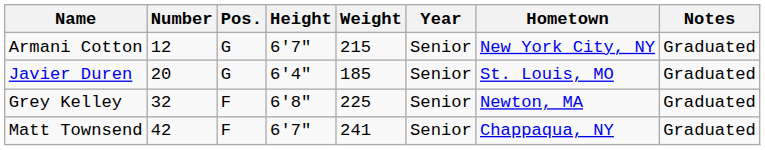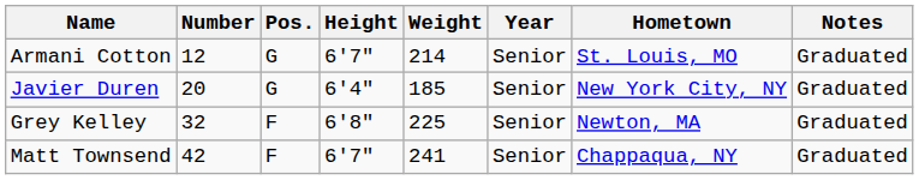 <table class="wikitable sortable" border="1">
 <tr>
 <th>Name</th>
 <th>Number</th>
 <th>Pos.</th>
 <th>Height</th>
 <th>Weight</th>
 <th>Year</th>
 <th>Hometown</th>
 <th class="unsortable">Notes</th>
 </tr>
 <tr>
 <td>Armani Cotton</td>
 <td>12</td>
 <td>G</td>
 <td>6'7"</td>
-<td>215</td>
+<td>214</td>
 <td>Senior</td>
-<td><a href='#'>New York City, NY</a></td>
+<td><a href='#'>St. Louis, MO</a></td>
 <td>Graduated</td>
 </tr>
 <tr>
 <td><a href='#'>Javier Duren</a></td>
 <td>20</td>
 <td>G</td>
 <td>6'4"</td>
 <td>185</td>
 <td>Senior</td>
-<td><a href='#'>St. Louis, MO</a></td>
+<td><a href='#'>New York City, NY</a></td>
 <td>Graduated</td>
 </tr>
 <tr>
 <td>Grey Kelley</td>
 <td>32</td>
 <td>F</td>
 <td>6'8"</td>
 <td>225</td>
 <td>Senior</td>
 <td><a href='#'>Newton, MA</a></td>
 <td>Graduated</td>
 </tr>
 <tr>
 <td>Matt Townsend</td>
 <td>42</td>
 <td>F</td>
 <td>6'7"</td>
 <td>241</td>
 <td>Senior</td>
 <td><a href='#'>Chappaqua, NY</a></td>
 <td>Graduated</td>
 </tr>
 </table>
